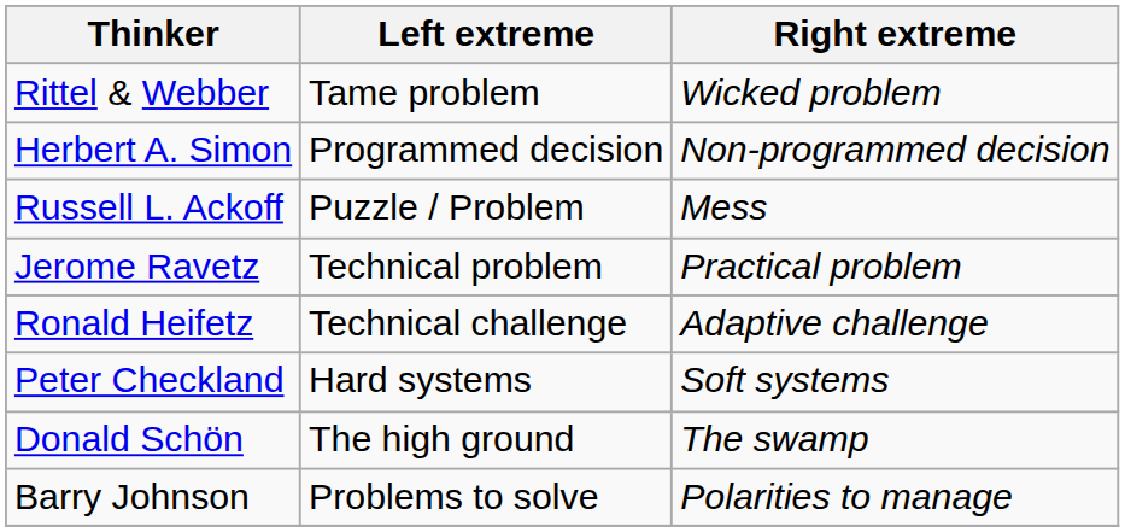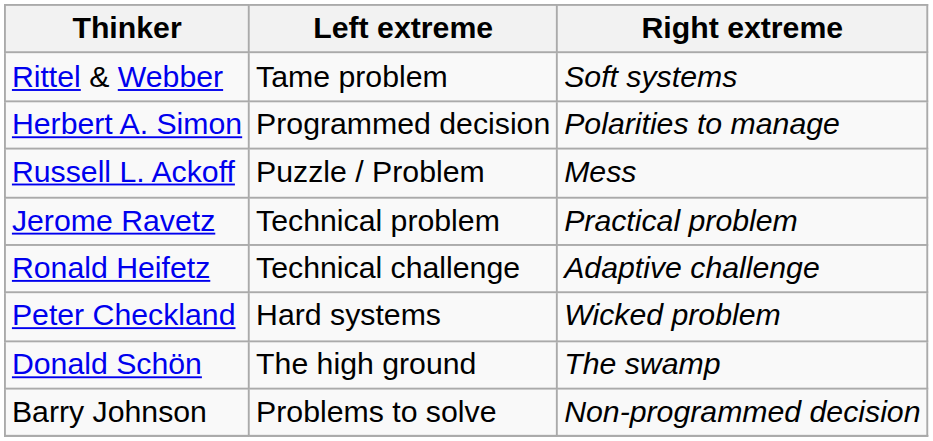 <table class="wikitable">
 <tr>
 <th>Thinker</th>
 <th>Left extreme</th>
 <th>Right extreme</th>
 </tr>
 <tr>
 <td><a href='#'>Rittel</a> & <a href='#'>Webber</a></td>
 <td>Tame problem</td>
-<td><em>Wicked problem</em></td>
+<td><em>Soft systems</em></td>
 </tr>
 <tr>
 <td><a href='#'>Herbert A. Simon</a></td>
 <td>Programmed decision</td>
-<td><em>Non-programmed decision</em></td>
+<td><em>Polarities to manage</em></td>
 </tr>
 <tr>
 <td><a href='#'>Russell L. Ackoff</a></td>
 <td>Puzzle / Problem</td>
 <td><em>Mess</em></td>
 </tr>
 <tr>
 <td><a href='#'>Jerome Ravetz</a></td>
 <td>Technical problem</td>
 <td><em>Practical problem</em></td>
 </tr>
 <tr>
 <td><a href='#'>Ronald Heifetz</a></td>
 <td>Technical challenge</td>
 <td><em>Adaptive challenge</em></td>
 </tr>
 <tr>
 <td><a href='#'>Peter Checkland</a></td>
 <td>Hard systems</td>
-<td><em>Soft systems</em></td>
+<td><em>Wicked problem</em></td>
 </tr>
 <tr>
 <td><a href='#'>Donald Schön</a></td>
 <td>The high ground</td>
 <td><em>The swamp</em></td>
 </tr>
 <tr>
 <td>Barry Johnson</td>
 <td>Problems to solve</td>
-<td><em>Polarities to manage</em></td>
+<td><em>Non-programmed decision</em></td>
 </tr>
 <tr>
 </tr>
 </table>
